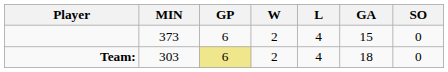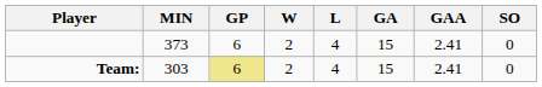 <table class="wikitable sortable" width="60%">
 <tr>
 <th bgcolor="#DDDDFF" width="10%">Player</th>
 <th width="3%" bgcolor="#DDDDFF" title="Minutes played">MIN</th>
 <th width="3%" bgcolor="#DDDDFF" title="Games played in">GP</th>
 <th width="3%" bgcolor="#DDDDFF" title="Games played in">W</th>
 <th width="3%" bgcolor="#DDDDFF"title="Games played in">L</th>
 <th width="3%" bgcolor="#DDDDFF" title="Goals against">GA</th>
+<th width="3%" bgcolor="#DDDDFF" title="Goals against average">GAA</th>
 <th width="3%" bgcolor="#DDDDFF" title="Shut-outs">SO</th>
 </tr>
 <tr align="center">
 <td align="right"></td>
 <td>373</td>
 <td>6</td>
 <td>2</td>
 <td>4</td>
 <td>15</td>
+<td>2.41</td>
 <td>0</td>
 </tr>
 <tr align="center">
 <td align="right"><strong>Team:</strong></td>
 <td>303</td>
 <td style="background: khaki;">6</td>
 <td>2</td>
 <td>4</td>
-<td>18</td>
+<td>15</td>
+<td>2.41</td>
 <td>0</td>
 </tr>
 </table>
